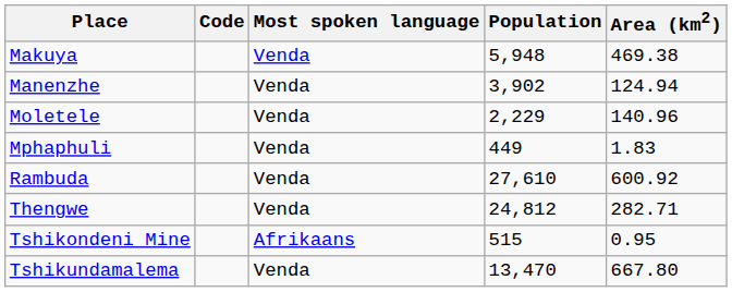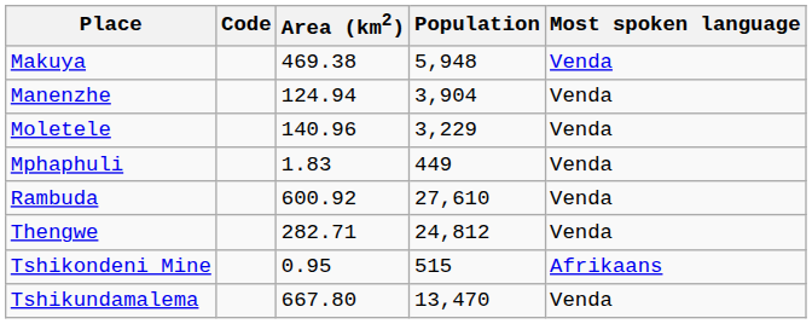 <table class="wikitable sortable">
 <tr>
 <th>Place</th>
 <th>Code</th>
+<th>Area (km<sup>2</sup>)</th>
+<th>Population</th>
 <th>Most spoken language</th>
-<th>Population</th>
-<th>Area (km<sup>2</sup>)</th>
 </tr>
 <tr>
 <td><a href='#'>Makuya</a></td>
 <td></td>
+<td>469.38</td>
+<td>5,948</td>
 <td><a href='#'>Venda</a></td>
-<td>5,948</td>
-<td>469.38</td>
 </tr>
 <tr>
 <td><a href='#'>Manenzhe</a></td>
 <td></td>
+<td>124.94</td>
+<td>3,904</td>
 <td>Venda</td>
-<td>3,902</td>
-<td>124.94</td>
 </tr>
 <tr>
 <td><a href='#'>Moletele</a></td>
 <td></td>
+<td>140.96</td>
+<td>3,229</td>
 <td>Venda</td>
-<td>2,229</td>
-<td>140.96</td>
 </tr>
 <tr>
 <td><a href='#'>Mphaphuli</a></td>
 <td></td>
+<td>1.83</td>
+<td>449</td>
 <td>Venda</td>
-<td>449</td>
-<td>1.83</td>
 </tr>
 <tr>
 <td><a href='#'>Rambuda</a></td>
 <td></td>
+<td>600.92</td>
+<td>27,610</td>
 <td>Venda</td>
-<td>27,610</td>
-<td>600.92</td>
 </tr>
 <tr>
 <td><a href='#'>Thengwe</a></td>
 <td></td>
+<td>282.71</td>
+<td>24,812</td>
 <td>Venda</td>
-<td>24,812</td>
-<td>282.71</td>
 </tr>
 <tr>
 <td><a href='#'>Tshikondeni Mine</a></td>
 <td></td>
+<td>0.95</td>
+<td>515</td>
 <td><a href='#'>Afrikaans</a></td>
-<td>515</td>
-<td>0.95</td>
 </tr>
 <tr>
 <td><a href='#'>Tshikundamalema</a></td>
 <td></td>
+<td>667.80</td>
+<td>13,470</td>
 <td>Venda</td>
-<td>13,470</td>
-<td>667.80</td>
 </tr>
 </table>
